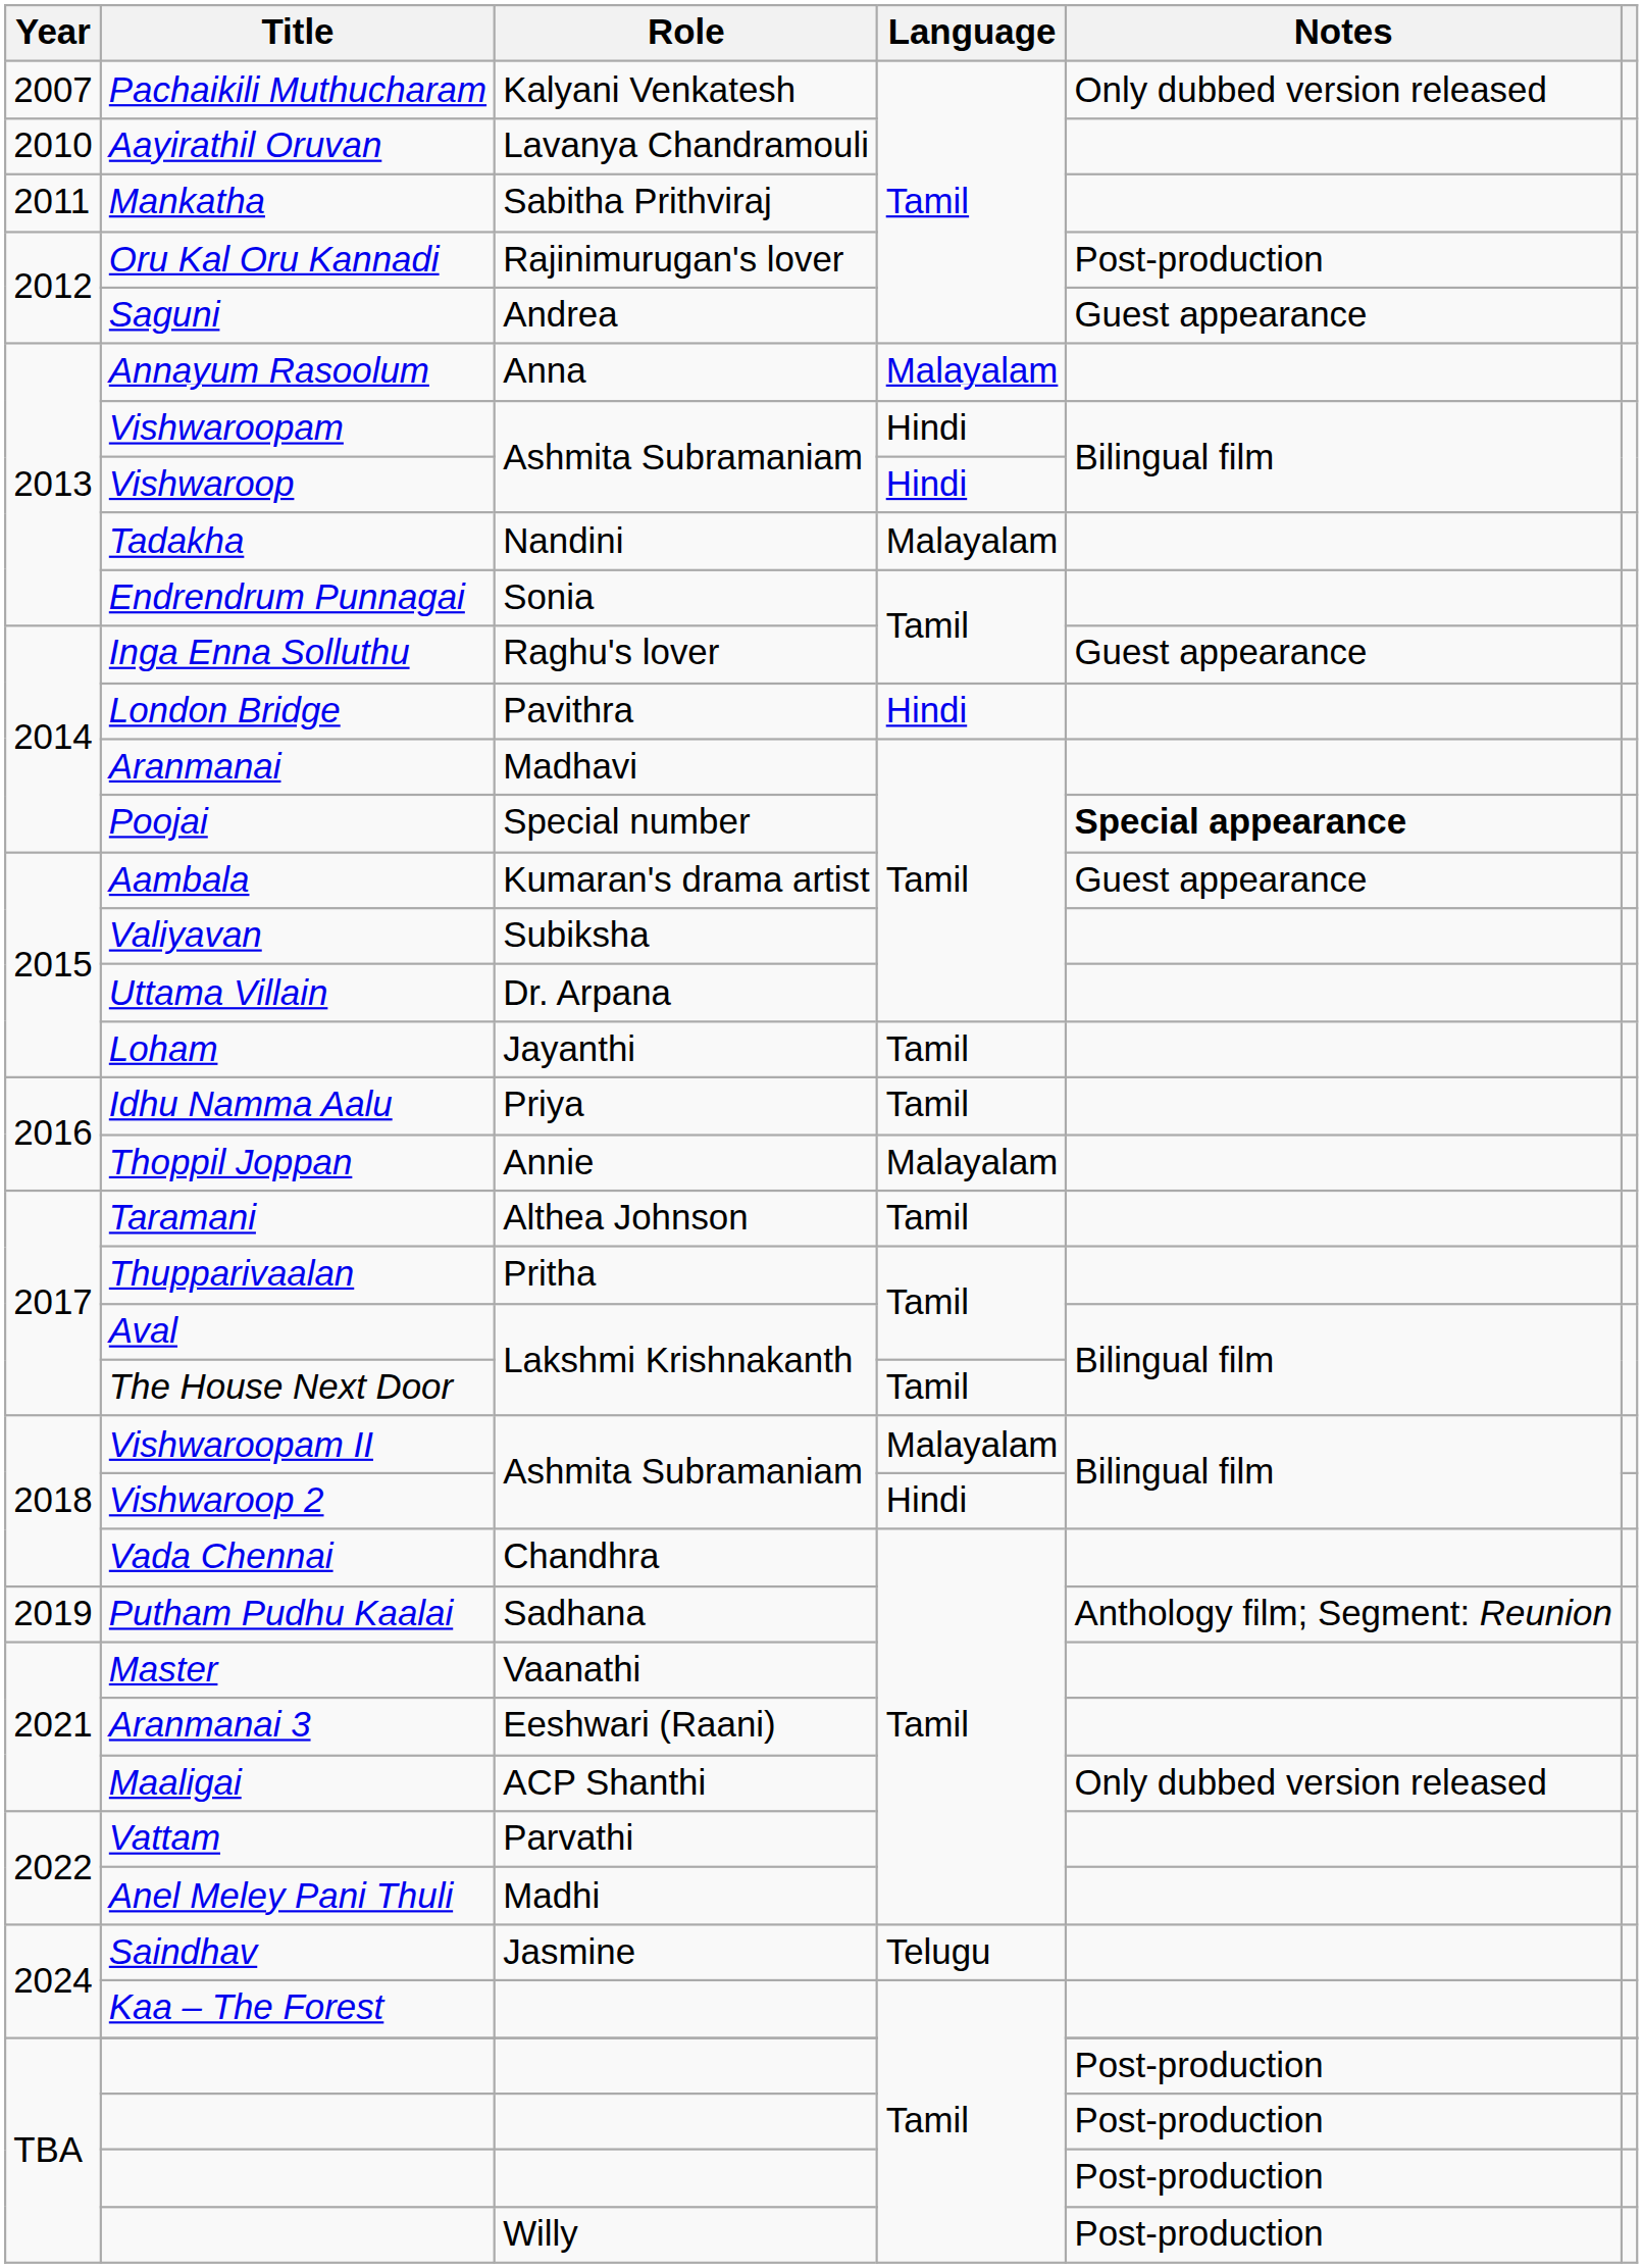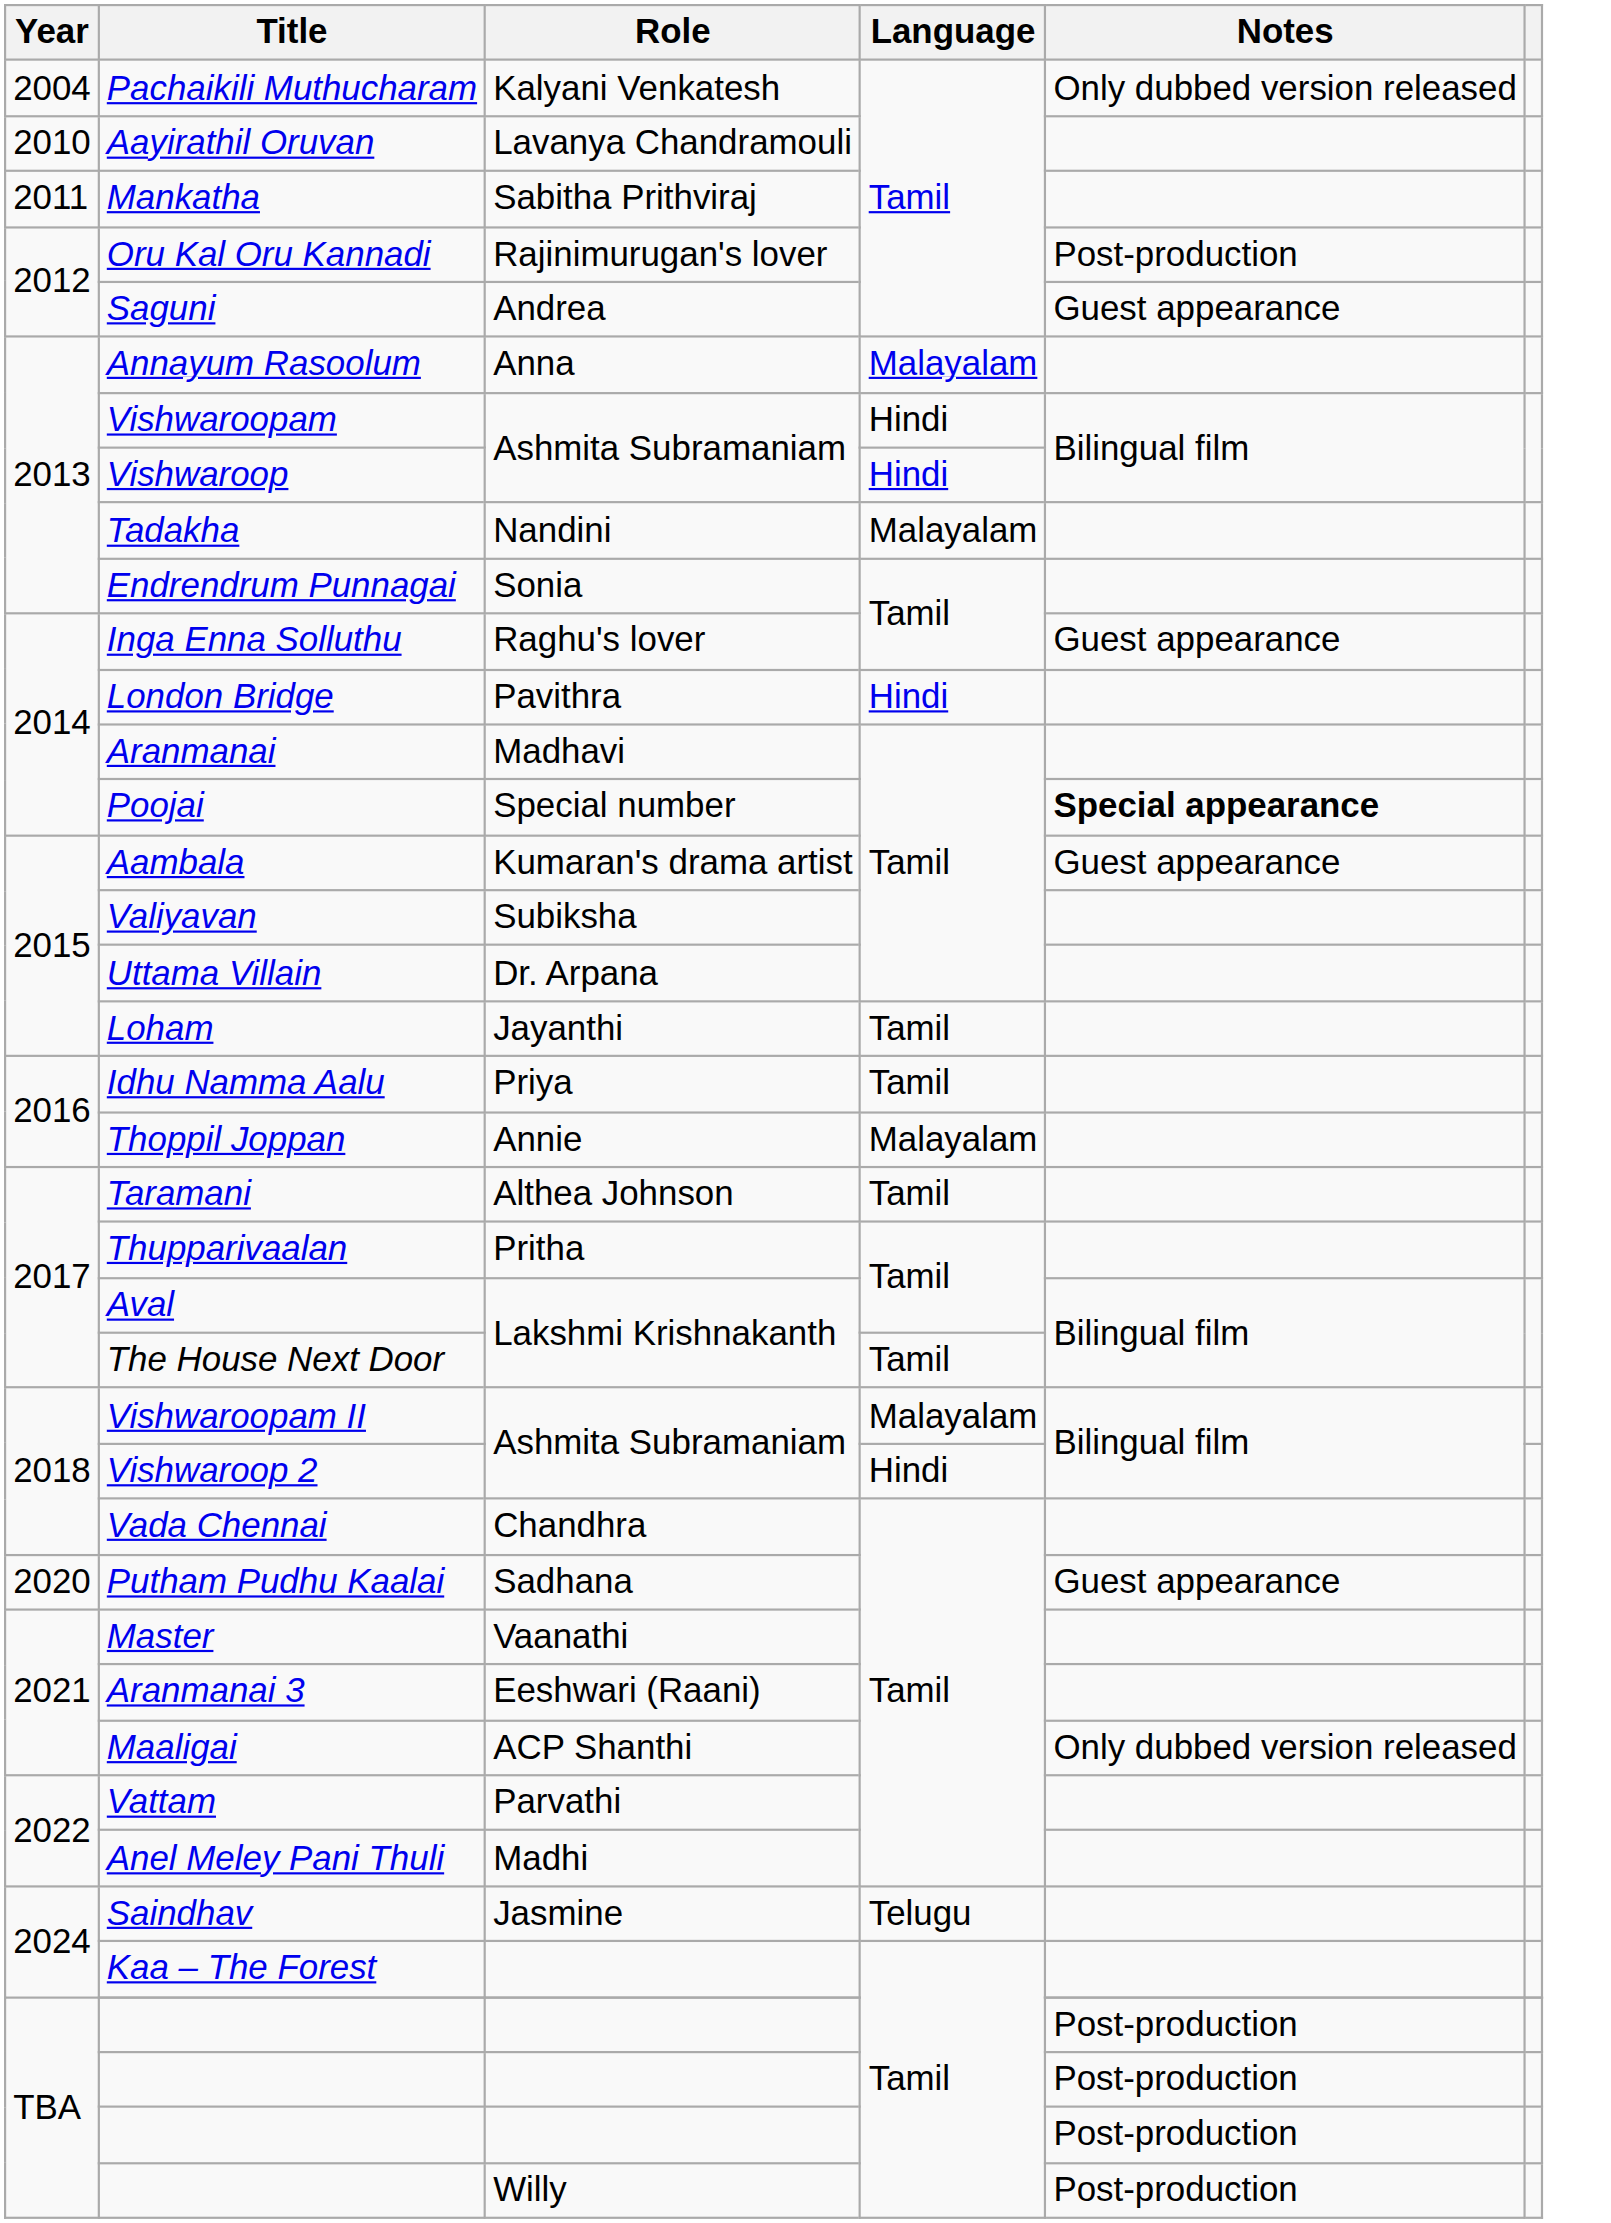 <table class="wikitable sortable">
 <tr>
 <th scope="col">Year</th>
 <th scope="col">Title</th>
 <th scope="col">Role</th>
 <th scope="col">Language</th>
 <th class="unsortable" scope="col">Notes</th>
 <th class="unsortable" scope="col"></th>
 </tr>
 <tr>
-<td>2007</td>
+<td>2004</td>
 <td><em><a href='#'>Pachaikili Muthucharam</a></em></td>
 <td>Kalyani Venkatesh</td>
 <td rowspan="5"><a href='#'>Tamil</a></td>
 <td>Only dubbed version released</td>
 <td></td>
 </tr>
 <tr>
 <td>2010</td>
 <td><em><a href='#'>Aayirathil Oruvan</a></em></td>
 <td>Lavanya Chandramouli</td>
 <td></td>
 <td></td>
 </tr>
 <tr>
 <td>2011</td>
 <td><em><a href='#'>Mankatha</a></em></td>
 <td>Sabitha Prithviraj</td>
 <td></td>
 <td></td>
 </tr>
 <tr>
 <td rowspan="2">2012</td>
 <td><em><a href='#'>Oru Kal Oru Kannadi</a></em></td>
 <td>Rajinimurugan's lover</td>
 <td>Post-production</td>
 <td></td>
 </tr>
 <tr>
 <td><em><a href='#'>Saguni</a></em></td>
 <td>Andrea</td>
 <td>Guest appearance</td>
 <td></td>
 </tr>
 <tr>
 <td rowspan="5">2013</td>
 <td><em><a href='#'>Annayum Rasoolum</a></em></td>
 <td>Anna</td>
 <td><a href='#'>Malayalam</a></td>
 <td></td>
 <td></td>
 </tr>
 <tr>
 <td><em><a href='#'>Vishwaroopam</a></em></td>
 <td rowspan="2">Ashmita Subramaniam</td>
 <td>Hindi</td>
 <td rowspan="2">Bilingual film</td>
 <td rowspan="2"></td>
 </tr>
 <tr>
 <td><em><a href='#'>Vishwaroop</a></em></td>
 <td><a href='#'>Hindi</a></td>
 </tr>
 <tr>
 <td><em><a href='#'>Tadakha</a></em></td>
 <td>Nandini</td>
 <td>Malayalam</td>
 <td></td>
 <td></td>
 </tr>
 <tr>
 <td><em><a href='#'>Endrendrum Punnagai</a></em></td>
 <td>Sonia</td>
 <td rowspan="2">Tamil</td>
 <td></td>
 <td></td>
 </tr>
 <tr>
 <td rowspan="4">2014</td>
 <td><em><a href='#'>Inga Enna Solluthu</a></em></td>
 <td>Raghu's lover</td>
 <td>Guest appearance</td>
 <td></td>
 </tr>
 <tr>
 <td><em><a href='#'>London Bridge</a></em></td>
 <td>Pavithra</td>
 <td><a href='#'>Hindi</a></td>
 <td></td>
 <td></td>
 </tr>
 <tr>
 <td><em><a href='#'>Aranmanai</a></em></td>
 <td>Madhavi</td>
 <td rowspan="5">Tamil</td>
 <td></td>
 <td></td>
 </tr>
 <tr>
 <td><em><a href='#'>Poojai</a></em></td>
 <td>Special number</td>
 <td><strong>Special appearance</strong></td>
 <td></td>
 </tr>
 <tr>
 <td rowspan="4">2015</td>
 <td><em><a href='#'>Aambala</a></em></td>
 <td>Kumaran's drama artist</td>
 <td>Guest appearance</td>
 <td></td>
 </tr>
 <tr>
 <td><em><a href='#'>Valiyavan</a></em></td>
 <td>Subiksha</td>
 <td></td>
 <td></td>
 </tr>
 <tr>
 <td><em><a href='#'>Uttama Villain</a></em></td>
 <td>Dr. Arpana</td>
 <td></td>
 <td></td>
 </tr>
 <tr>
 <td><em><a href='#'>Loham</a></em></td>
 <td>Jayanthi</td>
 <td>Tamil</td>
 <td></td>
 <td></td>
 </tr>
 <tr>
 <td rowspan="2">2016</td>
 <td><em><a href='#'>Idhu Namma Aalu</a></em></td>
 <td>Priya</td>
 <td>Tamil</td>
 <td></td>
 <td></td>
 </tr>
 <tr>
 <td><em><a href='#'>Thoppil Joppan</a></em></td>
 <td>Annie</td>
 <td>Malayalam</td>
 <td></td>
 <td></td>
 </tr>
 <tr>
 <td rowspan="4">2017</td>
 <td><em><a href='#'>Taramani</a></em></td>
 <td>Althea Johnson</td>
 <td>Tamil</td>
 <td></td>
 <td></td>
 </tr>
 <tr>
 <td><em><a href='#'>Thupparivaalan</a></em></td>
 <td>Pritha</td>
 <td rowspan="2">Tamil</td>
 <td></td>
 <td></td>
 </tr>
 <tr>
 <td><em><a href='#'>Aval</a></em></td>
 <td rowspan="2">Lakshmi Krishnakanth</td>
 <td rowspan="2">Bilingual film</td>
 <td rowspan="2"></td>
 </tr>
 <tr>
 <td><em>The House Next Door</em></td>
 <td>Tamil</td>
 </tr>
 <tr>
 <td rowspan="3">2018</td>
 <td><em><a href='#'>Vishwaroopam II</a></em></td>
 <td rowspan="2">Ashmita Subramaniam</td>
 <td>Malayalam</td>
 <td rowspan="2">Bilingual film</td>
 <td></td>
 </tr>
 <tr>
 <td><em><a href='#'>Vishwaroop 2</a></em></td>
 <td>Hindi</td>
 <td></td>
 </tr>
 <tr>
 <td><em><a href='#'>Vada Chennai</a></em></td>
 <td>Chandhra</td>
 <td rowspan="7">Tamil</td>
 <td></td>
 <td></td>
 </tr>
 <tr>
-<td>2019</td>
+<td>2020</td>
 <td><em><a href='#'>Putham Pudhu Kaalai</a></em></td>
 <td>Sadhana</td>
-<td>Anthology film; Segment: <em>Reunion</em></td>
+<td>Guest appearance</td>
 <td></td>
 </tr>
 <tr>
 <td rowspan="3">2021</td>
 <td><em><a href='#'>Master</a></em></td>
 <td>Vaanathi</td>
 <td></td>
 <td></td>
 </tr>
 <tr>
 <td><em><a href='#'>Aranmanai 3</a></em></td>
 <td>Eeshwari (Raani)</td>
 <td></td>
 <td></td>
 </tr>
 <tr>
 <td><em><a href='#'>Maaligai</a></em></td>
 <td>ACP Shanthi</td>
 <td>Only dubbed version released</td>
 <td></td>
 </tr>
 <tr>
 <td rowspan="2">2022</td>
 <td><em><a href='#'>Vattam</a></em></td>
 <td>Parvathi</td>
 <td></td>
 <td></td>
 </tr>
 <tr>
 <td><em><a href='#'>Anel Meley Pani Thuli</a></em></td>
 <td>Madhi</td>
 <td></td>
 <td></td>
 </tr>
 <tr>
 <td rowspan="2">2024</td>
 <td><em><a href='#'>Saindhav</a></em></td>
 <td>Jasmine</td>
 <td>Telugu</td>
 <td></td>
 <td></td>
 </tr>
 <tr>
 <td><em><a href='#'>Kaa – The Forest</a></em></td>
 <td></td>
 <td rowspan="6">Tamil</td>
 <td></td>
 <td></td>
 </tr>
 <tr>
 <td rowspan="5">TBA</td>
 </tr>
 <tr>
 <td></td>
 <td></td>
 <td>Post-production</td>
 <td></td>
 </tr>
 <tr>
 <td></td>
 <td></td>
 <td>Post-production</td>
 <td></td>
 </tr>
 <tr>
 <td></td>
 <td></td>
 <td>Post-production</td>
 <td></td>
 </tr>
 <tr>
 <td></td>
 <td>Willy</td>
 <td>Post-production</td>
 <td></td>
 </tr>
 </table>
